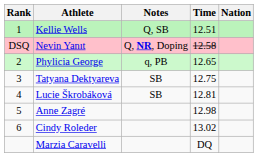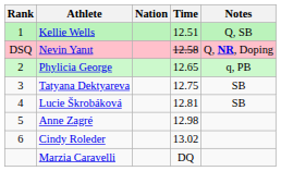 <table class="wikitable sortable" style="text-align:center">
 <tr>
 <th>Rank</th>
 <th>Athlete</th>
+<th>Nation</th>
+<th>Time</th>
 <th>Notes</th>
-<th>Time</th>
-<th>Nation</th>
 </tr>
 <tr bgcolor=bbf3bb>
 <td>1</td>
 <td align=left><a href='#'>Kellie Wells</a></td>
+<td align=left></td>
+<td>12.51</td>
 <td>Q, SB</td>
-<td>12.51</td>
-<td align=left></td>
 </tr>
 <tr bgcolor=pink>
 <td>DSQ</td>
 <td align=left><a href='#'>Nevin Yanıt</a></td>
+<td align=left></td>
+<td><s>12.58</s></td>
 <td>Q, <strong><a href='#'>NR</a></strong>, Doping</td>
-<td><s>12.58</s></td>
-<td align=left></td>
 </tr>
 <tr bgcolor=ccf9cc>
 <td>2</td>
 <td align=left><a href='#'>Phylicia George</a></td>
+<td align=left></td>
+<td>12.65</td>
 <td>q, PB</td>
-<td>12.65</td>
-<td align=left></td>
 </tr>
 <tr>
 <td>3</td>
 <td align=left><a href='#'>Tatyana Dektyareva</a></td>
+<td align=left></td>
+<td>12.75</td>
 <td>SB</td>
-<td>12.75</td>
-<td align=left></td>
 </tr>
 <tr>
 <td>4</td>
 <td align=left><a href='#'>Lucie Škrobáková</a></td>
+<td align=left></td>
+<td>12.81</td>
 <td>SB</td>
-<td>12.81</td>
-<td align=left></td>
 </tr>
 <tr>
 <td>5</td>
 <td align=left><a href='#'>Anne Zagré</a></td>
+<td align=left></td>
+<td>12.98</td>
 <td></td>
-<td>12.98</td>
-<td align=left></td>
 </tr>
 <tr>
 <td>6</td>
 <td align=left><a href='#'>Cindy Roleder</a></td>
+<td align=left></td>
+<td>13.02</td>
 <td></td>
-<td>13.02</td>
-<td align=left></td>
 </tr>
 <tr>
 <td></td>
 <td align=left><a href='#'>Marzia Caravelli</a></td>
+<td align=left></td>
+<td>DQ</td>
 <td></td>
-<td>DQ</td>
-<td align=left></td>
 </tr>
 </table>
